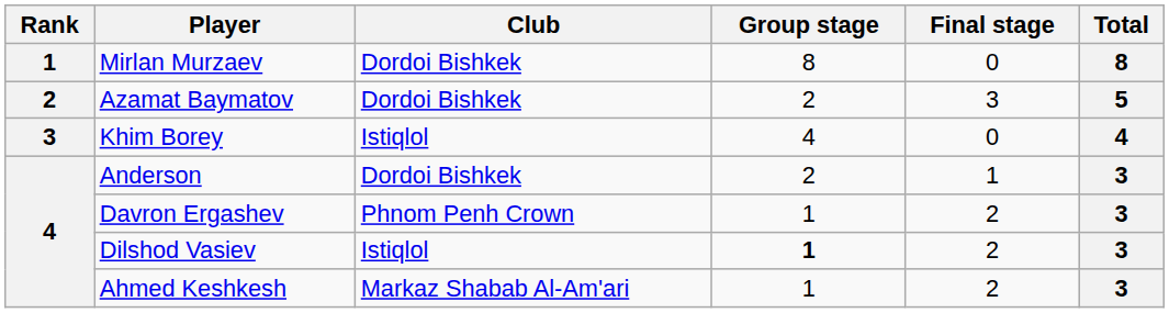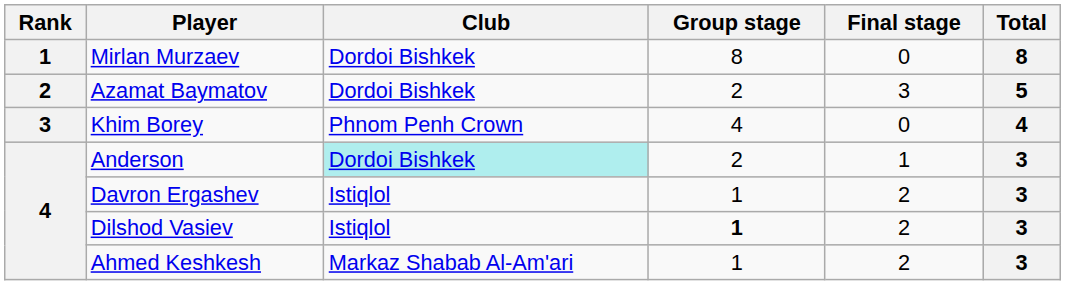 <table class="wikitable" style="text-align:center; font-size:90%;" width=700>
 <tr>
 <th>Rank</th>
 <th>Player</th>
 <th>Club</th>
 <th>Group stage</th>
 <th>Final stage</th>
 <th>Total</th>
 </tr>
 <tr>
 <th rowspan=1>1</th>
 <td align="left"> <a href='#'>Mirlan Murzaev</a></td>
 <td align="left"> <a href='#'>Dordoi Bishkek</a></td>
 <td>8</td>
 <td>0</td>
 <th>8</th>
 </tr>
 <tr>
 <th rowspan=1>2</th>
 <td align="left"> <a href='#'>Azamat Baymatov</a></td>
 <td align="left"> <a href='#'>Dordoi Bishkek</a></td>
 <td>2</td>
 <td>3</td>
 <th>5</th>
 </tr>
 <tr>
 <th rowspan=1>3</th>
 <td align="left"> <a href='#'>Khim Borey</a></td>
-<td align="left"> <a href='#'>Istiqlol</a></td>
+<td align="left"> <a href='#'>Phnom Penh Crown</a></td>
 <td>4</td>
 <td>0</td>
 <th>4</th>
 </tr>
 <tr>
 <th rowspan=4>4</th>
 <td align="left"> <a href='#'>Anderson</a></td>
-<td align="left"> <a href='#'>Dordoi Bishkek</a></td>
+<td align="left" style="background: paleturquoise;"> <a href='#'>Dordoi Bishkek</a></td>
 <td>2</td>
 <td>1</td>
 <th>3</th>
 </tr>
 <tr>
 <td align="left"> <a href='#'>Davron Ergashev</a></td>
-<td align="left"> <a href='#'>Phnom Penh Crown</a></td>
+<td align="left"> <a href='#'>Istiqlol</a></td>
 <td>1</td>
 <td>2</td>
 <th>3</th>
 </tr>
 <tr>
 <td align="left"> <a href='#'>Dilshod Vasiev</a></td>
 <td align="left"> <a href='#'>Istiqlol</a></td>
 <td><strong>1</strong></td>
 <td>2</td>
 <th>3</th>
 </tr>
 <tr>
 <td align="left"> <a href='#'>Ahmed Keshkesh</a></td>
 <td align="left"> <a href='#'>Markaz Shabab Al-Am'ari</a></td>
 <td>1</td>
 <td>2</td>
 <th>3</th>
 </tr>
 </table>
